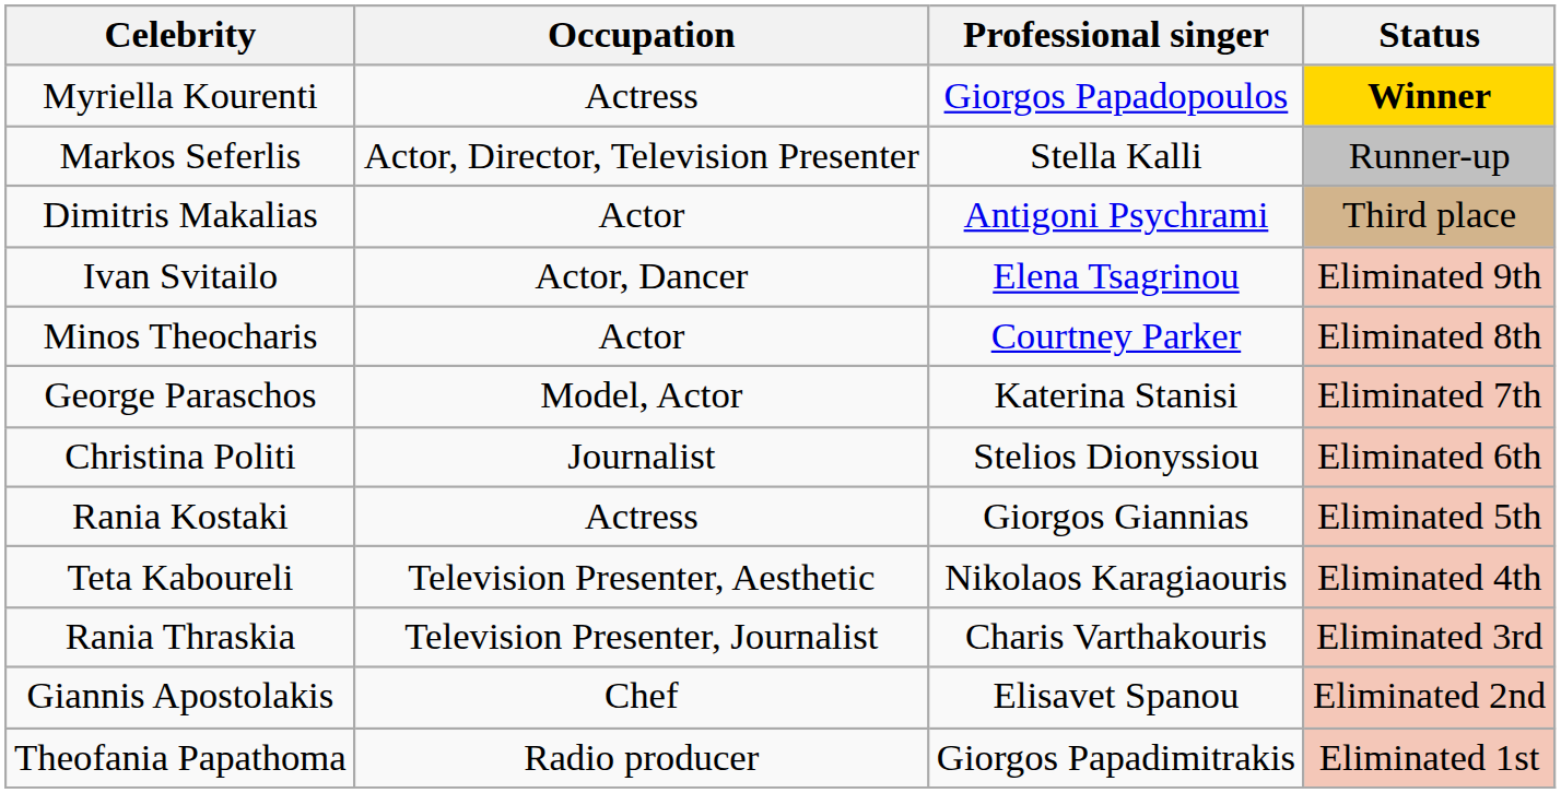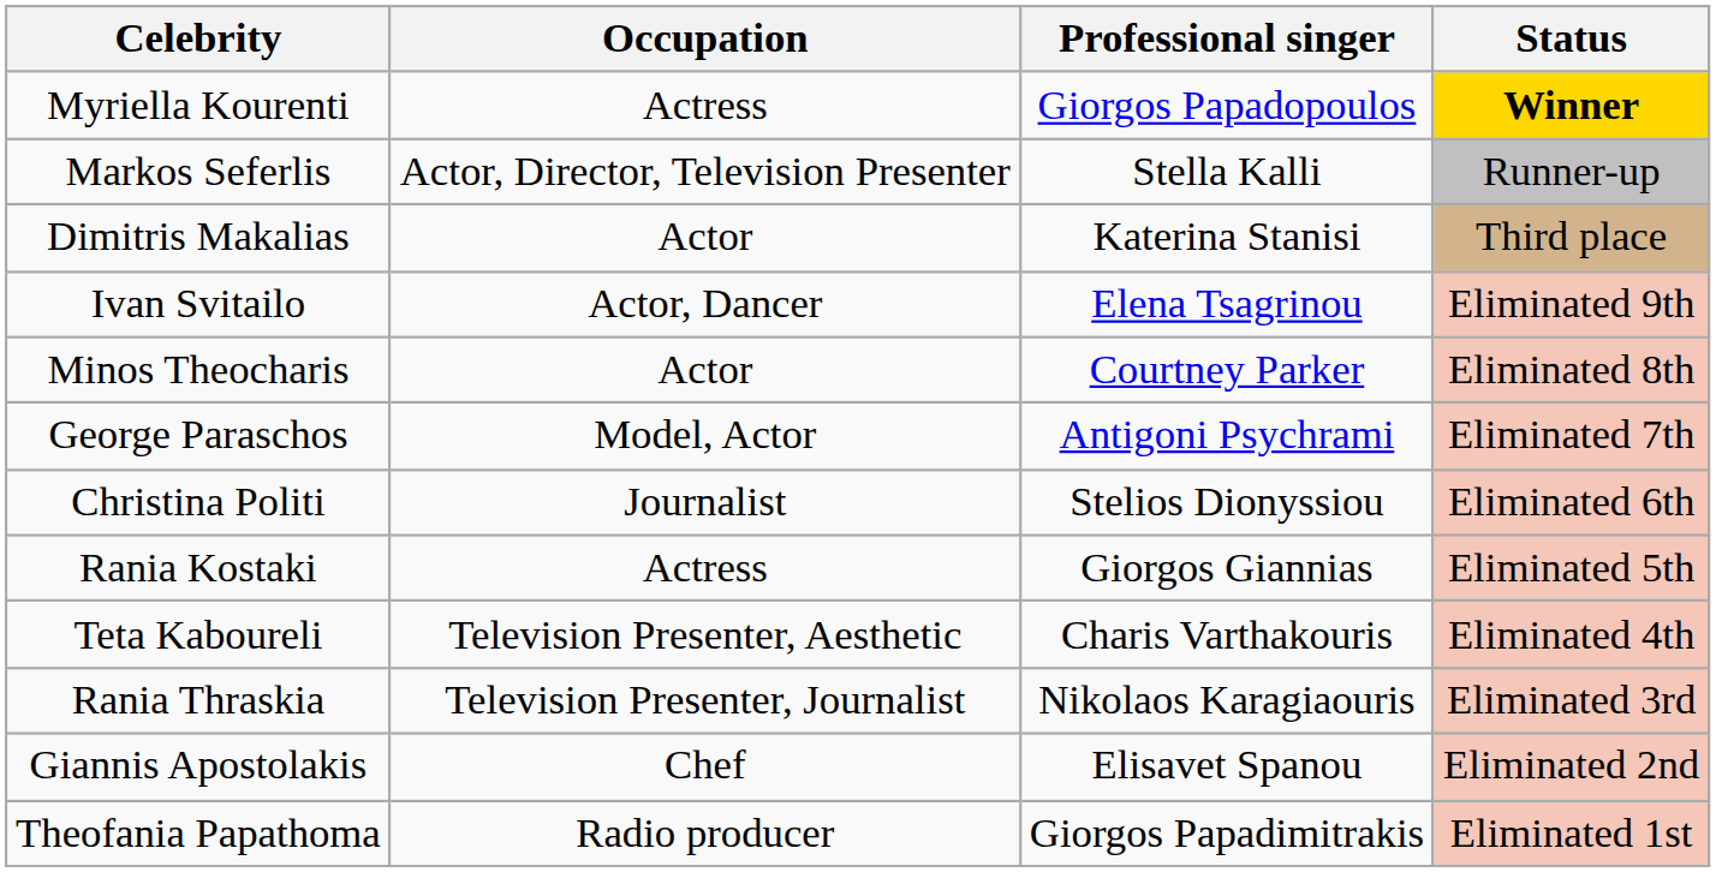 <table class="wikitable sortable" style="text-align:center;">
 <tr>
 <th>Celebrity</th>
 <th>Occupation</th>
 <th>Professional singer</th>
 <th>Status</th>
 </tr>
 <tr>
 <td>Myriella Kourenti</td>
 <td>Actress</td>
 <td><a href='#'>Giorgos Papadopoulos</a></td>
 <td style="background:gold;"><strong>Winner</strong></td>
 </tr>
 <tr>
 <td>Markos Seferlis</td>
 <td>Actor, Director, Television Presenter</td>
 <td>Stella Kalli</td>
 <td style="background:silver;">Runner-up</td>
 </tr>
 <tr>
 <td>Dimitris Makalias</td>
 <td>Actor</td>
-<td><a href='#'>Antigoni Psychrami</a></td>
+<td>Katerina Stanisi</td>
 <td style="background:tan;">Third place</td>
 </tr>
 <tr>
 <td>Ivan Svitailo</td>
 <td>Actor, Dancer</td>
 <td><a href='#'>Elena Tsagrinou</a></td>
 <td style="background:#f4c7b8;">Eliminated 9th</td>
 </tr>
 <tr>
 <td>Minos Theocharis</td>
 <td>Actor</td>
 <td><a href='#'>Courtney Parker</a></td>
 <td style="background:#f4c7b8;">Eliminated 8th</td>
 </tr>
 <tr>
 <td>George Paraschos</td>
 <td>Model, Actor</td>
-<td>Katerina Stanisi</td>
+<td><a href='#'>Antigoni Psychrami</a></td>
 <td style="background:#f4c7b8;">Eliminated 7th</td>
 </tr>
 <tr>
 <td>Christina Politi</td>
 <td>Journalist</td>
 <td>Stelios Dionyssiou</td>
 <td style="background:#f4c7b8;">Eliminated 6th</td>
 </tr>
 <tr>
 <td>Rania Kostaki</td>
 <td>Actress</td>
 <td>Giorgos Giannias</td>
 <td style="background:#f4c7b8;">Eliminated 5th</td>
 </tr>
 <tr>
 <td>Teta Kaboureli</td>
 <td>Television Presenter, Aesthetic</td>
-<td>Nikolaos Karagiaouris</td>
+<td>Charis Varthakouris</td>
 <td style="background:#f4c7b8;">Eliminated 4th</td>
 </tr>
 <tr>
 <td>Rania Thraskia</td>
 <td>Television Presenter, Journalist</td>
-<td>Charis Varthakouris</td>
+<td>Nikolaos Karagiaouris</td>
 <td style="background:#f4c7b8;">Eliminated 3rd</td>
 </tr>
 <tr>
 <td>Giannis Apostolakis</td>
 <td>Chef</td>
 <td>Elisavet Spanou</td>
 <td style="background:#f4c7b8;">Eliminated 2nd</td>
 </tr>
 <tr>
 <td>Theofania Papathoma</td>
 <td>Radio producer</td>
 <td>Giorgos Papadimitrakis</td>
 <td style="background:#f4c7b8;">Eliminated 1st</td>
 </tr>
 <tr>
 </tr>
 </table>
